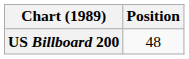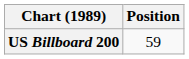 <table class="wikitable plainrowheaders" style="text-align:center">
 <tr>
 <th>Chart (1989)</th>
 <th>Position</th>
 </tr>
 <tr>
 <th scope="row">US <em>Billboard</em> 200</th>
-<td>48</td>
+<td>59</td>
 </tr>
 </table>
